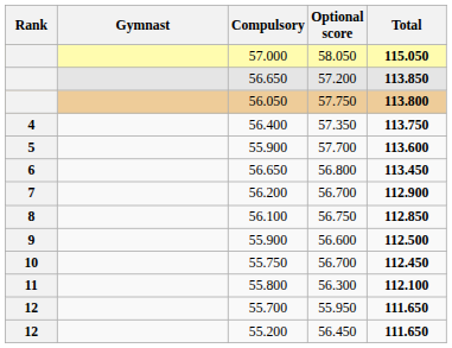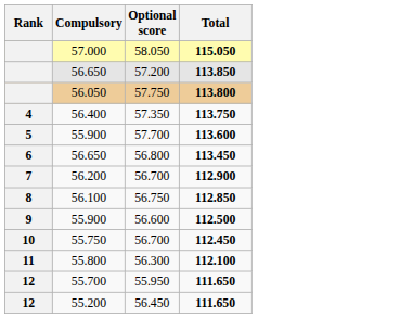 <table class="wikitable sortable" style="text-align:center; font-size:95%">
 <tr>
 <th scope="col" style="width:50px;">Rank</th>
-<th scope="col" style="width:180px;">Gymnast</th>
 <th scope="col" style="width:50px;">Compulsory</th>
 <th scope="col" style="width:50px;">Optional score</th>
 <th scope="col" style="width:80px;">Total</th>
 </tr>
 <tr style="background:#fffcaf;">
 <th scope=row style="text-align:center"></th>
-<td style="text-align:left;"></td>
 <td>57.000</td>
 <td>58.050</td>
 <td><strong>115.050</strong></td>
 </tr>
 <tr style="background:#e5e5e5;">
 <th scope=row style="text-align:center"></th>
-<td style="text-align:left;"></td>
 <td>56.650</td>
 <td>57.200</td>
 <td><strong>113.850</strong></td>
 </tr>
 <tr style="background:#ec9;">
 <th scope=row style="text-align:center"></th>
-<td style="text-align:left;"></td>
 <td>56.050</td>
 <td>57.750</td>
 <td><strong>113.800</strong></td>
 </tr>
 <tr>
 <th scope=row style="text-align:center">4</th>
-<td style="text-align:left;"></td>
 <td>56.400</td>
 <td>57.350</td>
 <td><strong>113.750</strong></td>
 </tr>
 <tr>
 <th scope=row style="text-align:center">5</th>
-<td style="text-align:left;"></td>
 <td>55.900</td>
 <td>57.700</td>
 <td><strong>113.600</strong></td>
 </tr>
 <tr>
 <th scope=row style="text-align:center">6</th>
-<td style="text-align:left;"></td>
 <td>56.650</td>
 <td>56.800</td>
 <td><strong>113.450</strong></td>
 </tr>
 <tr>
 <th scope=row style="text-align:center">7</th>
-<td style="text-align:left;"></td>
 <td>56.200</td>
 <td>56.700</td>
 <td><strong>112.900</strong></td>
 </tr>
 <tr>
 <th scope=row style="text-align:center">8</th>
-<td style="text-align:left;"></td>
 <td>56.100</td>
 <td>56.750</td>
 <td><strong>112.850</strong></td>
 </tr>
 <tr>
 <th scope=row style="text-align:center">9</th>
-<td style="text-align:left;"></td>
 <td>55.900</td>
 <td>56.600</td>
 <td><strong>112.500</strong></td>
 </tr>
 <tr>
 <th scope=row style="text-align:center">10</th>
-<td style="text-align:left;"></td>
 <td>55.750</td>
 <td>56.700</td>
 <td><strong>112.450</strong></td>
 </tr>
 <tr>
 <th scope=row style="text-align:center">11</th>
-<td style="text-align:left;"></td>
 <td>55.800</td>
 <td>56.300</td>
 <td><strong>112.100</strong></td>
 </tr>
 <tr>
 <th scope=row style="text-align:center">12</th>
-<td style="text-align:left;"></td>
 <td>55.700</td>
 <td>55.950</td>
 <td><strong>111.650</strong></td>
 </tr>
 <tr>
 <th scope=row style="text-align:center">12</th>
-<td style="text-align:left;"></td>
 <td>55.200</td>
 <td>56.450</td>
 <td><strong>111.650</strong></td>
 </tr>
 </table>
